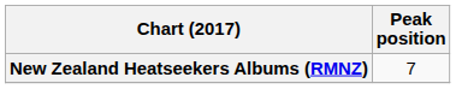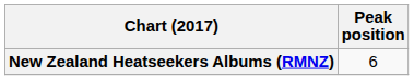 <table class="wikitable sortable plainrowheaders" style="text-align:center">
 <tr>
 <th scope="col">Chart (2017)</th>
 <th scope="col">Peak<br> position</th>
 </tr>
 <tr>
 <th scope="row">New Zealand Heatseekers Albums (<a href='#'>RMNZ</a>)</th>
-<td>7</td>
+<td>6</td>
 </tr>
 <tr>
 </tr>
 <tr>
 </tr>
 </table>
